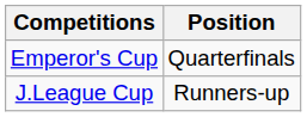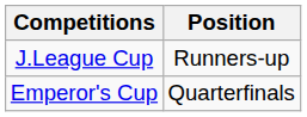 <table class="wikitable" style="text-align:center;">
 <tr>
 <th>Competitions</th>
 <th>Position</th>
 </tr>
 <tr>
+<td><a href='#'>J.League Cup</a></td>
+<td>Runners-up</td>
+</tr>
+<tr>
 <td><a href='#'>Emperor's Cup</a></td>
 <td>Quarterfinals</td>
 </tr>
-<tr>
-<td><a href='#'>J.League Cup</a></td>
-<td>Runners-up</td>
-</tr>
 </table>
